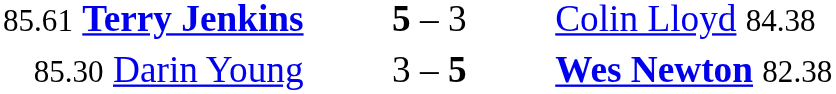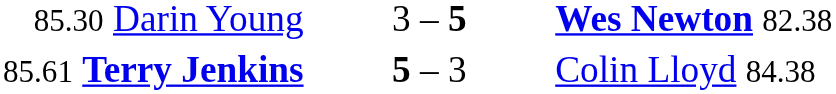 <table style="text-align:center">
 <tr>
 <th width=223></th>
 <th width=100></th>
 <th width=223></th>
 </tr>
 <tr>
+<td align=right><small>85.30</small> <a href='#'>Darin Young</a> </td>
+<td>3 – <strong>5</strong></td>
+<td align=left> <strong><a href='#'>Wes Newton</a></strong> <small>82.38</small></td>
+</tr>
+<tr>
 <td align=right><small>85.61</small> <strong><a href='#'>Terry Jenkins</a></strong> </td>
 <td><strong>5</strong> – 3</td>
 <td align=left> <a href='#'>Colin Lloyd</a> <small>84.38</small></td>
 </tr>
-<tr>
-<td align=right><small>85.30</small> <a href='#'>Darin Young</a> </td>
-<td>3 – <strong>5</strong></td>
-<td align=left> <strong><a href='#'>Wes Newton</a></strong> <small>82.38</small></td>
-</tr>
 </table>
